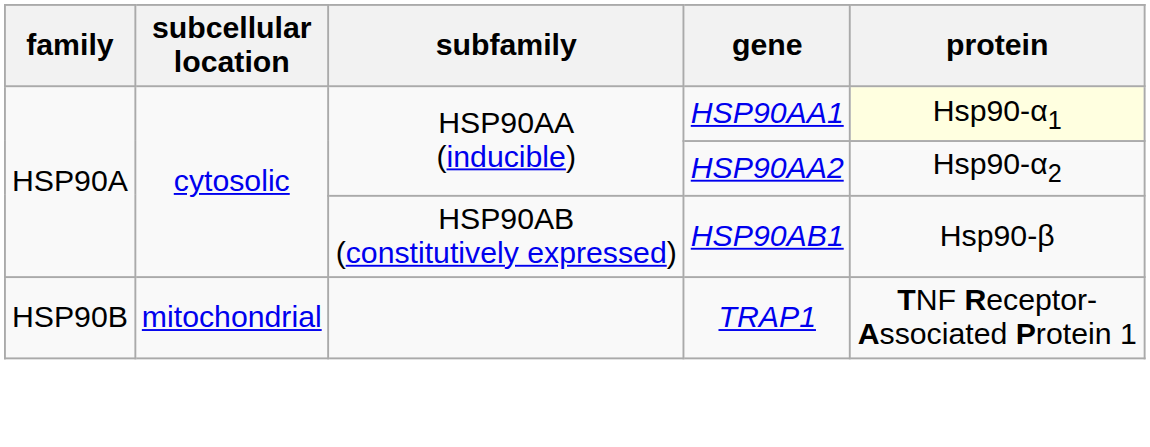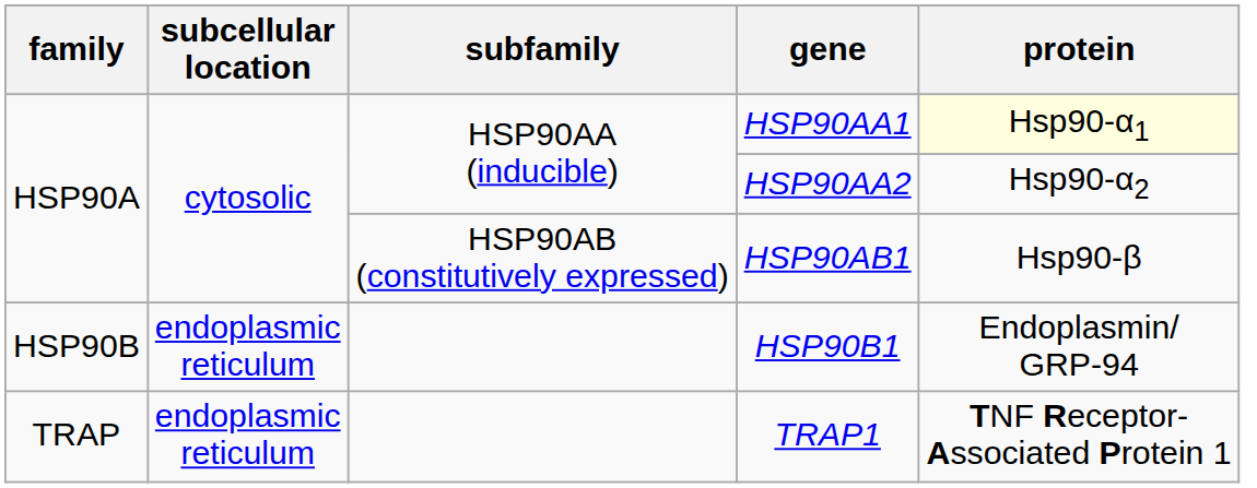 <table class="wikitable">
 <tr>
 <th>family</th>
 <th>subcellular<br>location</th>
 <th>subfamily</th>
 <th>gene</th>
 <th>protein</th>
 </tr>
 <tr>
 <td rowspan="3">HSP90A</td>
 <td rowspan="3" align="center"><a href='#'>cytosolic</a></td>
 <td rowspan="2" align="center">HSP90AA<br>(<a href='#'>inducible</a>)</td>
 <td><em><a href='#'>HSP90AA1</a></em></td>
 <td align="center" style="background: lightyellow;">Hsp90-α<sub>1</sub></td>
 </tr>
 <tr>
 <td><em><a href='#'>HSP90AA2</a></em></td>
 <td align="center">Hsp90-α<sub>2</sub></td>
 </tr>
 <tr>
 <td align="center">HSP90AB<br>(<a href='#'>constitutively expressed</a>)</td>
 <td><em><a href='#'>HSP90AB1</a></em></td>
 <td align="center">Hsp90-β</td>
 </tr>
 <tr>
 <td>HSP90B</td>
-<td><a href='#'>mitochondrial</a></td>
+<td align="center"><a href='#'>endoplasmic<br>reticulum</a></td>
+<td></td>
+<td align="center"><em><a href='#'>HSP90B1</a></em></td>
+<td align="center">Endoplasmin/<br>GRP-94</td>
+</tr>
+<tr>
+<td align="center">TRAP</td>
+<td align="center"><a href='#'>endoplasmic<br>reticulum</a></td>
 <td></td>
 <td align="center"><em><a href='#'>TRAP1</a></em></td>
 <td align="center"><strong>T</strong>NF <strong>R</strong>eceptor-<br><strong>A</strong>ssociated <strong>P</strong>rotein 1</td>
 </tr>
 </table>
